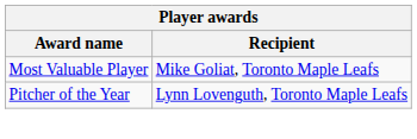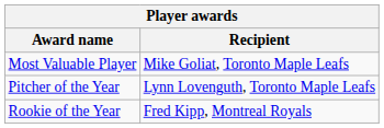 <table class="wikitable">
 <tr>
 <th colspan="2">Player awards</th>
 </tr>
 <tr>
 <th>Award name</th>
 <th>Recipient</th>
 </tr>
 <tr>
 <td><a href='#'>Most Valuable Player</a></td>
 <td><a href='#'>Mike Goliat</a>, <a href='#'>Toronto Maple Leafs</a></td>
 </tr>
 <tr>
 <td><a href='#'>Pitcher of the Year</a></td>
 <td><a href='#'>Lynn Lovenguth</a>, <a href='#'>Toronto Maple Leafs</a></td>
 </tr>
+<tr>
+<td><a href='#'>Rookie of the Year</a></td>
+<td><a href='#'>Fred Kipp</a>, <a href='#'>Montreal Royals</a></td>
+</tr>
 </table>
